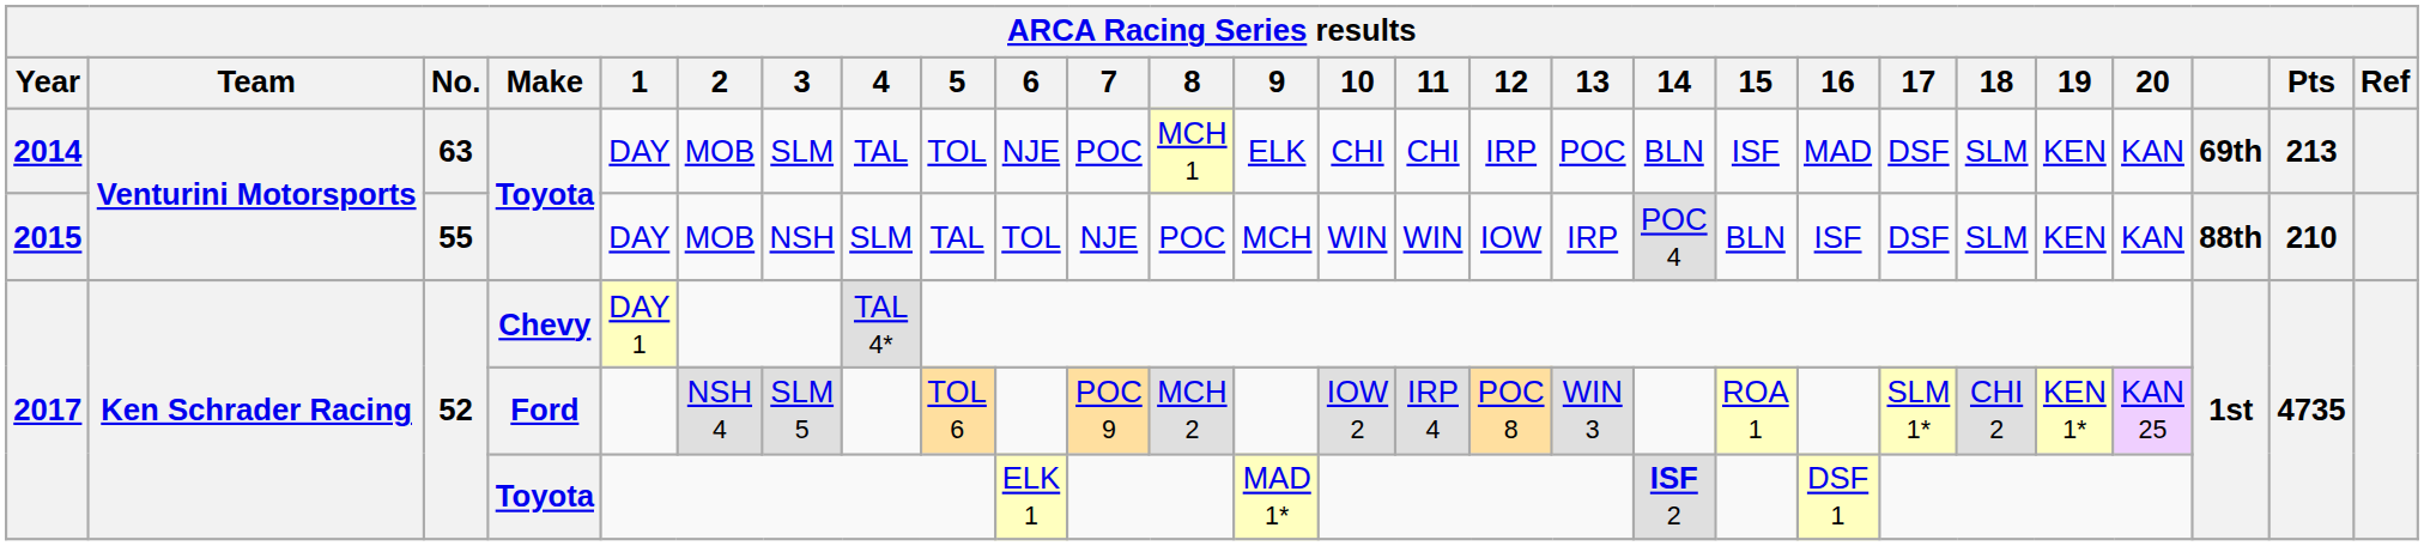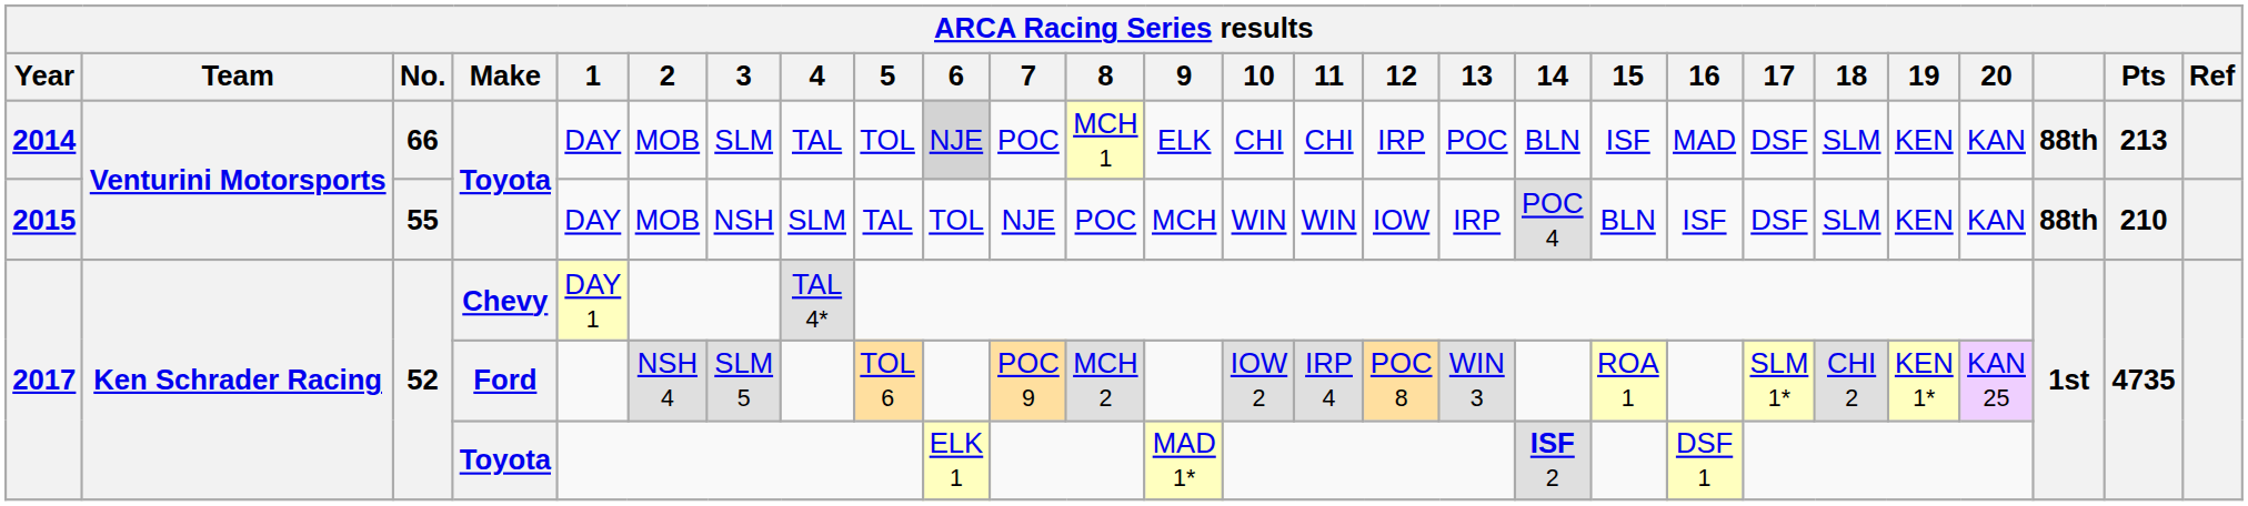 <table class="wikitable" style="text-align:center; font-size:75%">
 <tr>
 <th colspan=45><a href='#'>ARCA Racing Series</a> results</th>
 </tr>
 <tr>
 <th>Year</th>
 <th>Team</th>
 <th>No.</th>
 <th>Make</th>
 <th>1</th>
 <th>2</th>
 <th>3</th>
 <th>4</th>
 <th>5</th>
 <th>6</th>
 <th>7</th>
 <th>8</th>
 <th>9</th>
 <th>10</th>
 <th>11</th>
 <th>12</th>
 <th>13</th>
 <th>14</th>
 <th>15</th>
 <th>16</th>
 <th>17</th>
 <th>18</th>
 <th>19</th>
 <th>20</th>
 <th></th>
 <th>Pts</th>
 <th>Ref</th>
 </tr>
 <tr>
 <th><a href='#'>2014</a></th>
 <th rowspan=2><a href='#'>Venturini Motorsports</a></th>
-<th>63</th>
+<th>66</th>
 <th rowspan=2><a href='#'>Toyota</a></th>
 <td><a href='#'>DAY</a></td>
 <td><a href='#'>MOB</a></td>
 <td><a href='#'>SLM</a></td>
 <td><a href='#'>TAL</a></td>
 <td><a href='#'>TOL</a></td>
-<td><a href='#'>NJE</a></td>
+<td style="background: lightgrey;"><a href='#'>NJE</a></td>
 <td><a href='#'>POC</a></td>
 <td style="background:#FFFFBF;"><a href='#'>MCH</a><br><small>1</small></td>
 <td><a href='#'>ELK</a></td>
 <td><a href='#'>CHI</a></td>
 <td><a href='#'>CHI</a></td>
 <td><a href='#'>IRP</a></td>
 <td><a href='#'>POC</a></td>
 <td><a href='#'>BLN</a></td>
 <td><a href='#'>ISF</a></td>
 <td><a href='#'>MAD</a></td>
 <td><a href='#'>DSF</a></td>
 <td><a href='#'>SLM</a></td>
 <td><a href='#'>KEN</a></td>
 <td><a href='#'>KAN</a></td>
-<th>69th</th>
+<th>88th</th>
 <th>213</th>
 <th></th>
 </tr>
 <tr>
 <th><a href='#'>2015</a></th>
 <th>55</th>
 <td><a href='#'>DAY</a></td>
 <td><a href='#'>MOB</a></td>
 <td><a href='#'>NSH</a></td>
 <td><a href='#'>SLM</a></td>
 <td><a href='#'>TAL</a></td>
 <td><a href='#'>TOL</a></td>
 <td><a href='#'>NJE</a></td>
 <td><a href='#'>POC</a></td>
 <td><a href='#'>MCH</a></td>
 <td><a href='#'>WIN</a></td>
 <td><a href='#'>WIN</a></td>
 <td><a href='#'>IOW</a></td>
 <td><a href='#'>IRP</a></td>
 <td style="background:#DFDFDF;"><a href='#'>POC</a><br><small>4</small></td>
 <td><a href='#'>BLN</a></td>
 <td><a href='#'>ISF</a></td>
 <td><a href='#'>DSF</a></td>
 <td><a href='#'>SLM</a></td>
 <td><a href='#'>KEN</a></td>
 <td><a href='#'>KAN</a></td>
 <th>88th</th>
 <th>210</th>
 <th></th>
 </tr>
 <tr>
 <th rowspan=3><a href='#'>2017</a></th>
 <th rowspan=3><a href='#'>Ken Schrader Racing</a></th>
 <th rowspan=3>52</th>
 <th><a href='#'>Chevy</a></th>
 <td style="background:#FFFFBF;"><a href='#'>DAY</a><br><small>1</small></td>
 <td colspan=2></td>
 <td style="background:#DFDFDF;"><a href='#'>TAL</a><br><small>4*</small></td>
 <td colspan=16></td>
 <th rowspan=3>1st</th>
 <th rowspan=3>4735</th>
 <th rowspan=3></th>
 </tr>
 <tr>
 <th><a href='#'>Ford</a></th>
 <td></td>
 <td style="background:#DFDFDF;"><a href='#'>NSH</a><br><small>4</small></td>
 <td style="background:#DFDFDF;"><a href='#'>SLM</a><br><small>5</small></td>
 <td></td>
 <td style="background:#FFDF9F;"><a href='#'>TOL</a><br><small>6</small></td>
 <td></td>
 <td style="background:#FFDF9F;"><a href='#'>POC</a><br><small>9</small></td>
 <td style="background:#DFDFDF;"><a href='#'>MCH</a><br><small>2</small></td>
 <td></td>
 <td style="background:#DFDFDF;"><a href='#'>IOW</a><br><small>2</small></td>
 <td style="background:#DFDFDF;"><a href='#'>IRP</a><br><small>4</small></td>
 <td style="background:#FFDF9F;"><a href='#'>POC</a><br><small>8</small></td>
 <td style="background:#DFDFDF;"><a href='#'>WIN</a><br><small>3</small></td>
 <td></td>
 <td style="background:#FFFFBF;"><a href='#'>ROA</a><br><small>1</small></td>
 <td></td>
 <td style="background:#FFFFBF;"><a href='#'>SLM</a><br><small>1*</small></td>
 <td style="background:#DFDFDF;"><a href='#'>CHI</a><br><small>2</small></td>
 <td style="background:#FFFFBF;"><a href='#'>KEN</a><br><small>1*</small></td>
 <td style="background:#EFCFFF;"><a href='#'>KAN</a><br><small>25</small></td>
 </tr>
 <tr>
 <th><a href='#'>Toyota</a></th>
 <td colspan=5></td>
 <td style="background:#FFFFBF;"><a href='#'>ELK</a><br><small>1</small></td>
 <td colspan=2></td>
 <td style="background:#FFFFBF;"><a href='#'>MAD</a><br><small>1*</small></td>
 <td colspan=4></td>
 <td style="background:#DFDFDF;"><strong><a href='#'>ISF</a></strong><br><small>2</small></td>
 <td></td>
 <td style="background:#FFFFBF;"><a href='#'>DSF</a><br><small>1</small></td>
 <td colspan=4></td>
 </tr>
 </table>
